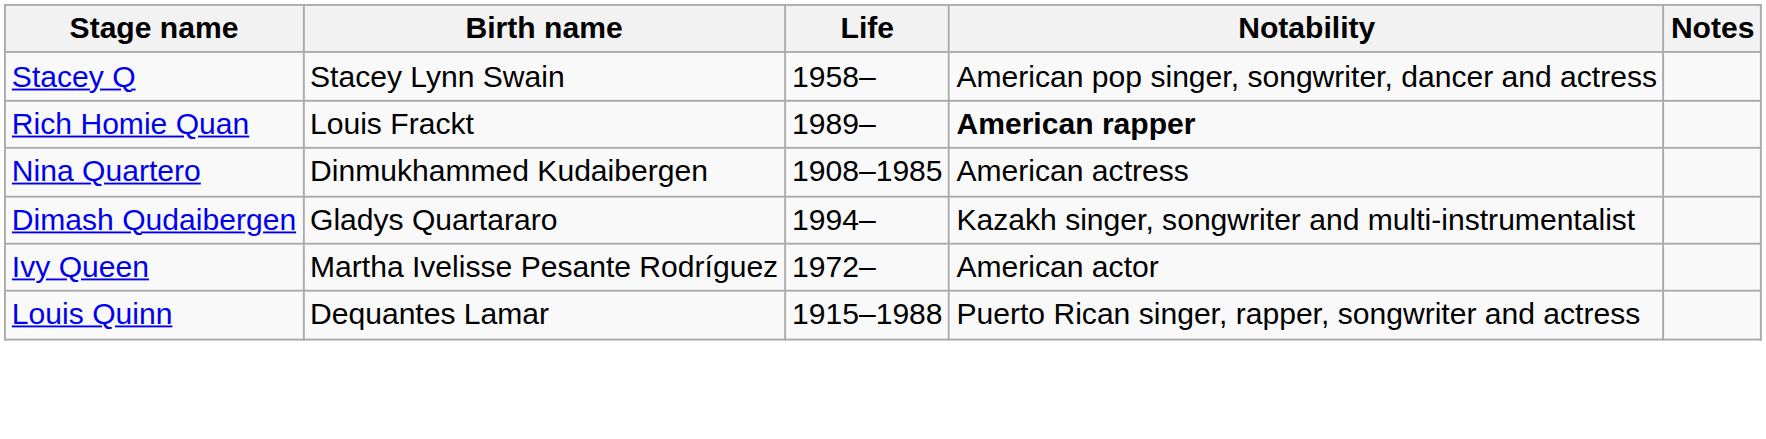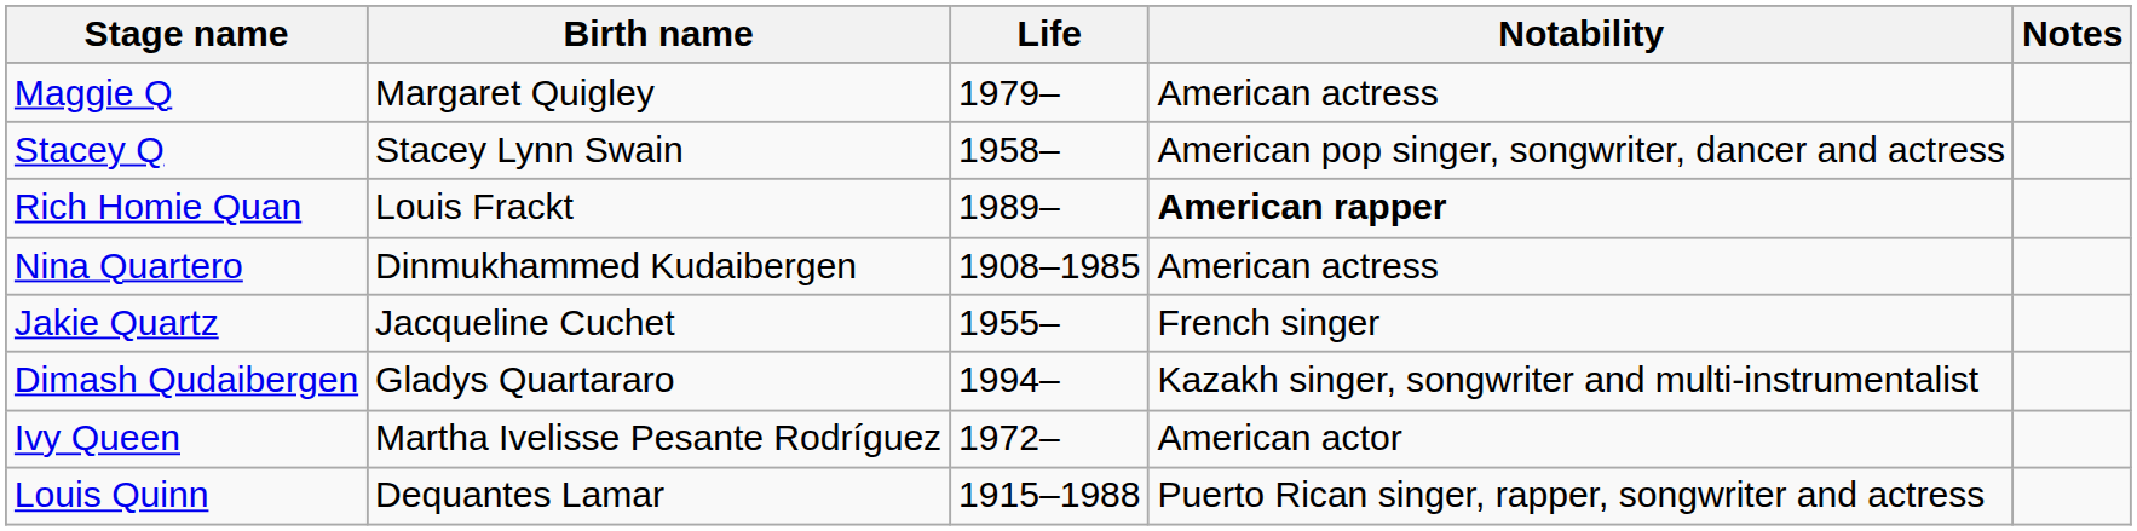 <table class="wikitable sortable">
 <tr>
 <th>Stage name</th>
 <th>Birth name</th>
 <th>Life</th>
 <th>Notability</th>
 <th>Notes</th>
+</tr>
+<tr>
+<td><a href='#'>Maggie Q</a></td>
+<td>Margaret Quigley</td>
+<td>1979–</td>
+<td>American actress</td>
+<td></td>
 </tr>
 <tr>
 <td><a href='#'>Stacey Q</a></td>
 <td>Stacey Lynn Swain</td>
 <td>1958–</td>
 <td>American pop singer, songwriter, dancer and actress</td>
 <td></td>
 </tr>
 <tr>
 <td><a href='#'>Rich Homie Quan</a></td>
 <td>Louis Frackt</td>
 <td>1989–</td>
 <td><strong>American rapper</strong></td>
 </tr>
 <tr>
 <td><a href='#'>Nina Quartero</a></td>
 <td>Dinmukhammed Kudaibergen</td>
 <td>1908–1985</td>
 <td>American actress</td>
+<td></td>
+</tr>
+<tr>
+<td><a href='#'>Jakie Quartz</a></td>
+<td>Jacqueline Cuchet</td>
+<td>1955–</td>
+<td>French singer</td>
 <td></td>
 </tr>
 <tr>
 <td><a href='#'>Dimash Qudaibergen</a></td>
 <td>Gladys Quartararo</td>
 <td>1994–</td>
 <td>Kazakh singer, songwriter and multi-instrumentalist</td>
 <td></td>
 </tr>
 <tr>
 <td><a href='#'>Ivy Queen</a></td>
 <td>Martha Ivelisse Pesante Rodríguez</td>
 <td>1972–</td>
 <td>American actor</td>
 <td></td>
 </tr>
 <tr>
 <td><a href='#'>Louis Quinn</a></td>
 <td>Dequantes Lamar</td>
 <td>1915–1988</td>
 <td>Puerto Rican singer, rapper, songwriter and actress</td>
 <td></td>
 </tr>
 </table>
